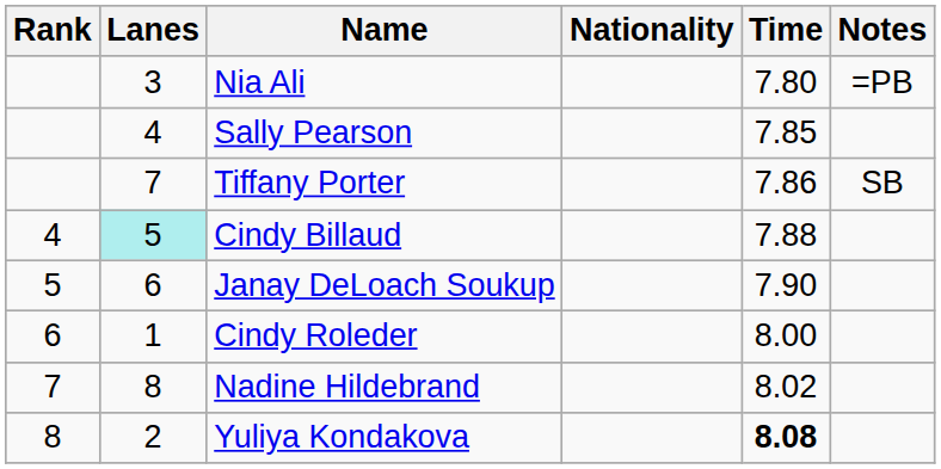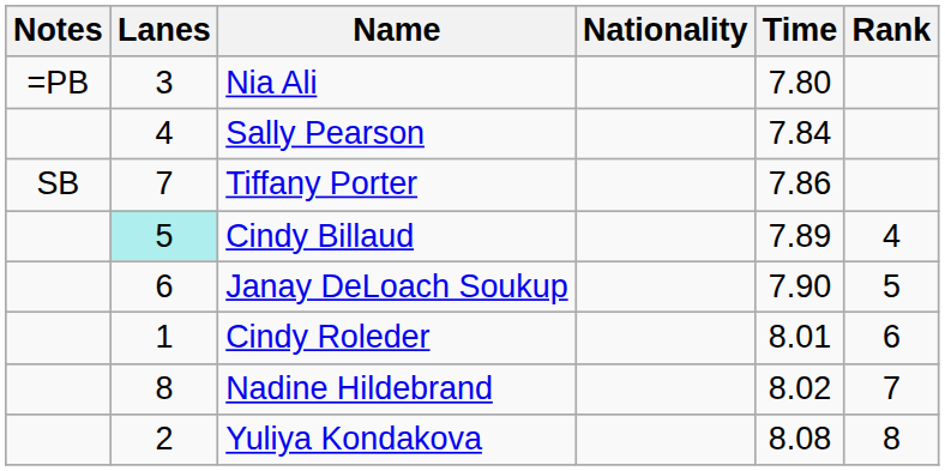 <table class="wikitable sortable" style="text-align:center">
 <tr>
-<th>Rank</th>
+<th>Notes</th>
 <th>Lanes</th>
 <th>Name</th>
 <th>Nationality</th>
 <th>Time</th>
-<th>Notes</th>
+<th>Rank</th>
 </tr>
 <tr>
-<td></td>
+<td>=PB</td>
 <td>3</td>
 <td align=left><a href='#'>Nia Ali</a></td>
 <td align=left></td>
 <td>7.80</td>
-<td>=PB</td>
+<td></td>
 </tr>
 <tr>
 <td></td>
 <td>4</td>
 <td align=left><a href='#'>Sally Pearson</a></td>
 <td align=left></td>
-<td>7.85</td>
+<td>7.84</td>
+<td></td>
+</tr>
+<tr>
+<td>SB</td>
+<td>7</td>
+<td align=left><a href='#'>Tiffany Porter</a></td>
+<td align=left></td>
+<td>7.86</td>
 <td></td>
 </tr>
 <tr>
 <td></td>
-<td>7</td>
-<td align=left><a href='#'>Tiffany Porter</a></td>
-<td align=left></td>
-<td>7.86</td>
-<td>SB</td>
-</tr>
-<tr>
-<td>4</td>
 <td style="background: paleturquoise;">5</td>
 <td align=left><a href='#'>Cindy Billaud</a></td>
 <td align=left></td>
-<td>7.88</td>
-<td></td>
+<td>7.89</td>
+<td>4</td>
 </tr>
 <tr>
-<td>5</td>
+<td></td>
 <td>6</td>
 <td align=left><a href='#'>Janay DeLoach Soukup</a></td>
 <td align=left></td>
 <td>7.90</td>
-<td></td>
+<td>5</td>
 </tr>
 <tr>
-<td>6</td>
+<td></td>
 <td>1</td>
 <td align=left><a href='#'>Cindy Roleder</a></td>
 <td align=left></td>
-<td>8.00</td>
-<td></td>
+<td>8.01</td>
+<td>6</td>
 </tr>
 <tr>
-<td>7</td>
+<td></td>
 <td>8</td>
 <td align=left><a href='#'>Nadine Hildebrand</a></td>
 <td align=left></td>
 <td>8.02</td>
-<td></td>
+<td>7</td>
 </tr>
 <tr>
-<td>8</td>
+<td></td>
 <td>2</td>
 <td align=left><a href='#'>Yuliya Kondakova</a></td>
 <td align=left></td>
-<td><strong>8.08</strong></td>
-<td></td>
+<td>8.08</td>
+<td>8</td>
 </tr>
 </table>
